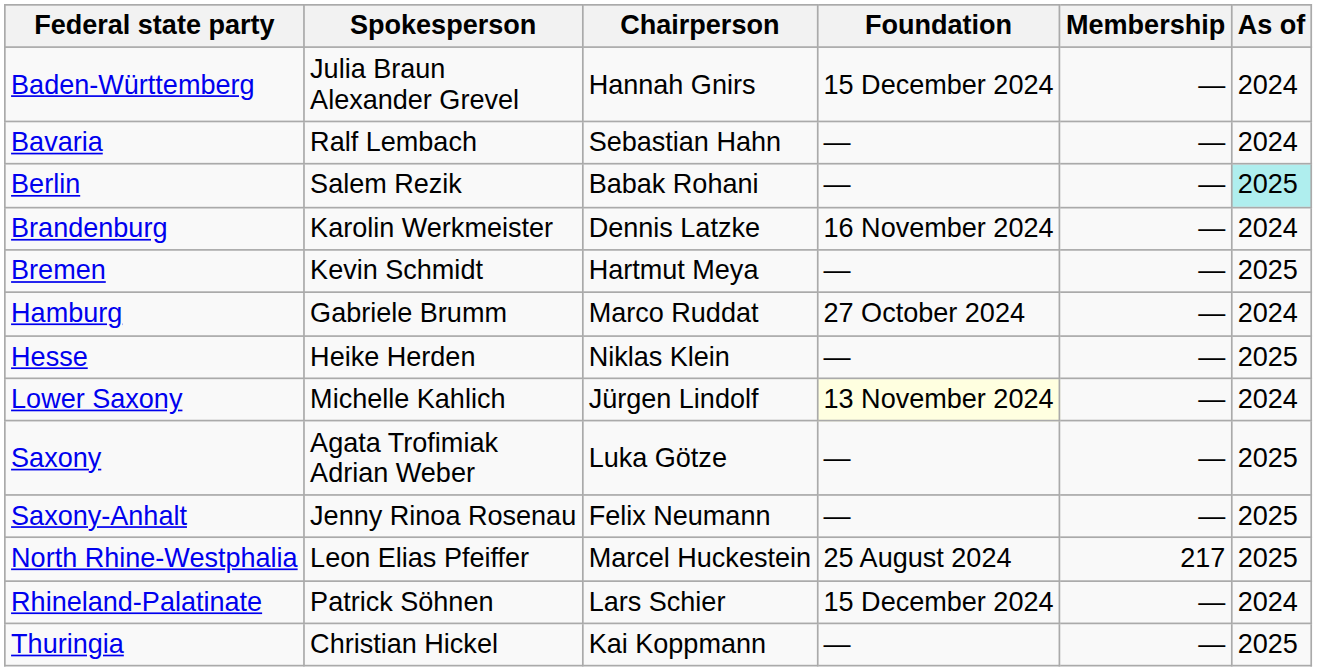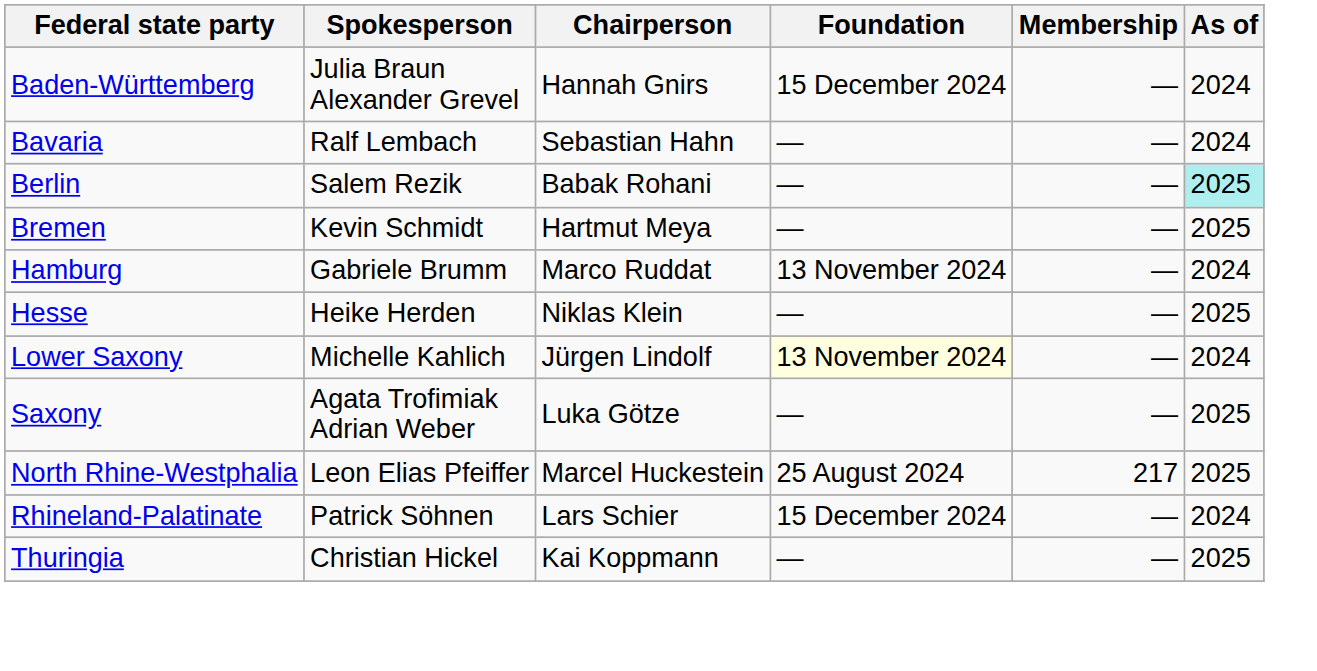 <table class="wikitable sortable">
 <tr style="background:#DDDDDD;">
 <th>Federal state party</th>
 <th class="unsortable">Spokesperson</th>
 <th>Chairperson</th>
 <th>Foundation</th>
 <th>Membership</th>
 <th>As of</th>
 </tr>
 <tr>
 <td><a href='#'>Baden-Württemberg</a></td>
 <td>Julia Braun<br>Alexander Grevel</td>
 <td>Hannah Gnirs</td>
 <td>15 December 2024</td>
 <td style="text-align:right;">—</td>
 <td>2024</td>
 </tr>
 <tr>
 <td><a href='#'>Bavaria</a></td>
 <td>Ralf Lembach</td>
 <td>Sebastian Hahn</td>
 <td>—</td>
 <td style="text-align:right;">—</td>
 <td>2024</td>
 </tr>
 <tr>
 <td><a href='#'>Berlin</a></td>
 <td>Salem Rezik</td>
 <td>Babak Rohani</td>
 <td>—</td>
 <td style="text-align:right;">—</td>
 <td style="background: paleturquoise;">2025</td>
 </tr>
 <tr>
-<td><a href='#'>Brandenburg</a></td>
-<td>Karolin Werkmeister</td>
-<td>Dennis Latzke</td>
-<td>16 November 2024</td>
-<td style="text-align:right;">—</td>
-<td>2024</td>
-</tr>
-<tr>
 <td><a href='#'>Bremen</a></td>
 <td>Kevin Schmidt</td>
 <td>Hartmut Meya</td>
 <td>—</td>
 <td style="text-align:right;">—</td>
 <td>2025</td>
 </tr>
 <tr>
 <td><a href='#'>Hamburg</a></td>
 <td>Gabriele Brumm</td>
 <td>Marco Ruddat</td>
-<td>27 October 2024</td>
+<td>13 November 2024</td>
 <td style="text-align:right;">—</td>
 <td>2024</td>
 </tr>
 <tr>
 <td><a href='#'>Hesse</a></td>
 <td>Heike Herden</td>
 <td>Niklas Klein</td>
 <td>—</td>
 <td style="text-align:right;">—</td>
 <td>2025</td>
 </tr>
 <tr>
 <td><a href='#'>Lower Saxony</a></td>
 <td>Michelle Kahlich</td>
 <td>Jürgen Lindolf</td>
 <td style="background: lightyellow;">13 November 2024</td>
 <td style="text-align: right;">—</td>
 <td>2024</td>
 </tr>
 <tr>
 <td><a href='#'>Saxony</a></td>
 <td>Agata Trofimiak<br>Adrian Weber</td>
 <td>Luka Götze</td>
-<td>—</td>
-<td style="text-align:right;">—</td>
-<td>2025</td>
-</tr>
-<tr>
-<td><a href='#'>Saxony-Anhalt</a></td>
-<td>Jenny Rinoa Rosenau</td>
-<td>Felix Neumann</td>
 <td>—</td>
 <td style="text-align:right;">—</td>
 <td>2025</td>
 </tr>
 <tr>
 <td><a href='#'>North Rhine-Westphalia</a></td>
 <td>Leon Elias Pfeiffer</td>
 <td>Marcel Huckestein</td>
 <td>25 August 2024</td>
 <td style="text-align: right;">217</td>
 <td>2025</td>
 </tr>
 <tr>
 <td><a href='#'>Rhineland-Palatinate</a></td>
 <td>Patrick Söhnen</td>
 <td>Lars Schier</td>
 <td>15 December 2024</td>
 <td style="text-align:right;">—</td>
 <td>2024</td>
 </tr>
 <tr>
 <td><a href='#'>Thuringia</a></td>
 <td>Christian Hickel</td>
 <td>Kai Koppmann</td>
 <td>—</td>
 <td style="text-align:right;">—</td>
 <td>2025</td>
 </tr>
 </table>
